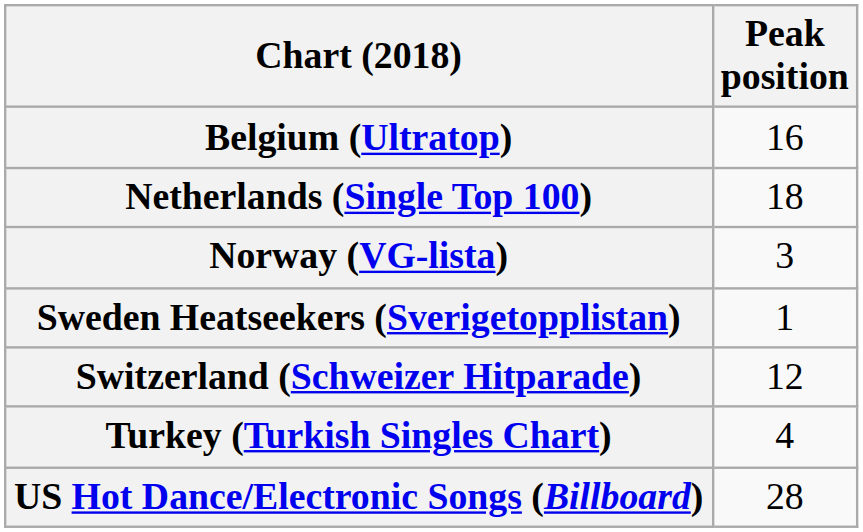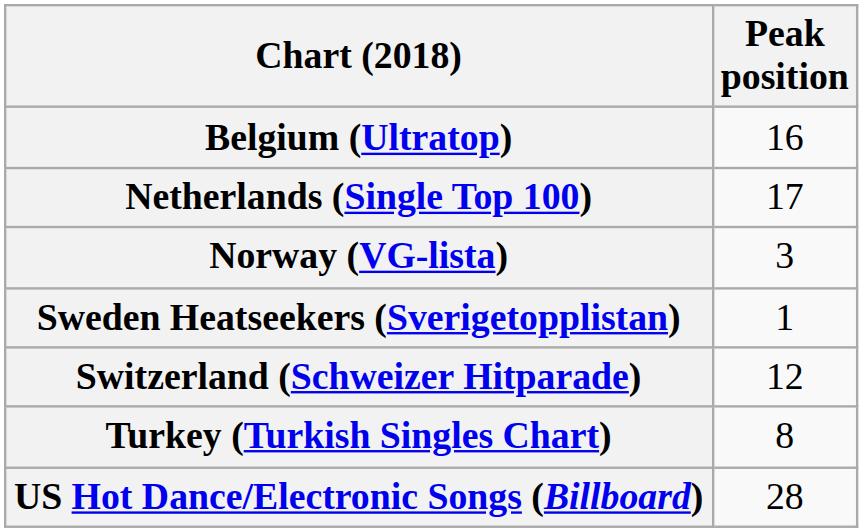 <table class="wikitable sortable plainrowheaders" style="text-align:center;">
 <tr>
 <th>Chart (2018)</th>
 <th>Peak<br>position</th>
 </tr>
 <tr>
 <th scope="row">Belgium (<a href='#'>Ultratop</a>)</th>
 <td>16</td>
 </tr>
 <tr>
 <th scope="row">Netherlands (<a href='#'>Single Top 100</a>)</th>
-<td>18</td>
+<td>17</td>
 </tr>
 <tr>
 <th scope="row">Norway (<a href='#'>VG-lista</a>)</th>
 <td>3</td>
 </tr>
 <tr>
 <th scope="row">Sweden Heatseekers (<a href='#'>Sverigetopplistan</a>)</th>
 <td>1</td>
 </tr>
 <tr>
 <th scope="row">Switzerland (<a href='#'>Schweizer Hitparade</a>)</th>
 <td>12</td>
 </tr>
 <tr>
 <th scope="row">Turkey (<a href='#'>Turkish Singles Chart</a>)</th>
-<td>4</td>
+<td>8</td>
 </tr>
 <tr>
 <th scope="row">US <a href='#'>Hot Dance/Electronic Songs</a> (<em><a href='#'>Billboard</a></em>)</th>
 <td>28</td>
 </tr>
 </table>
